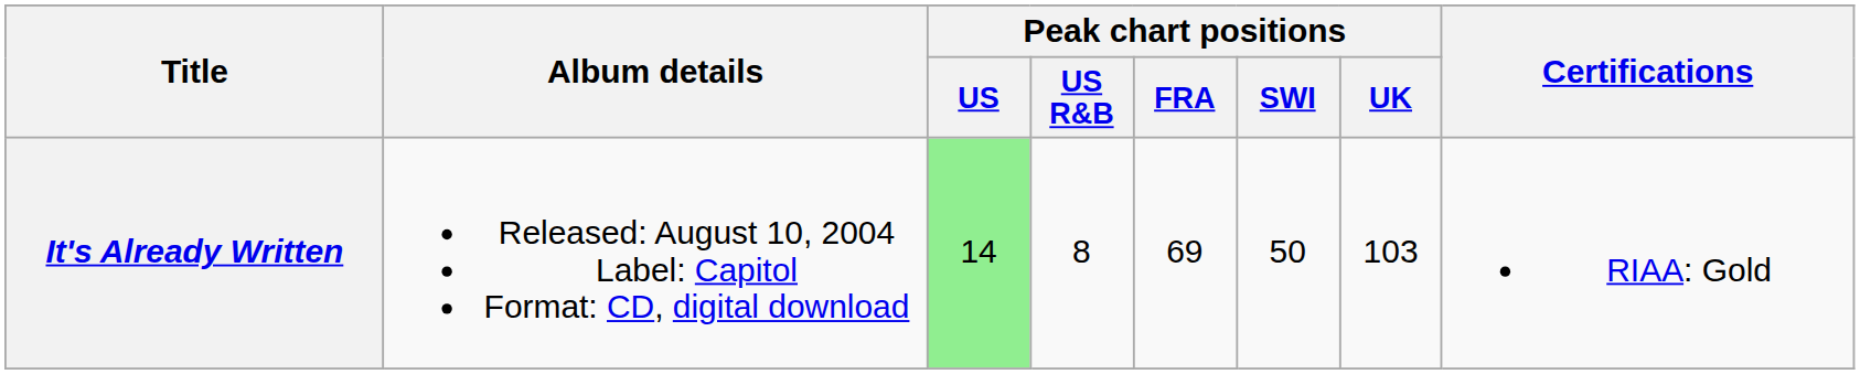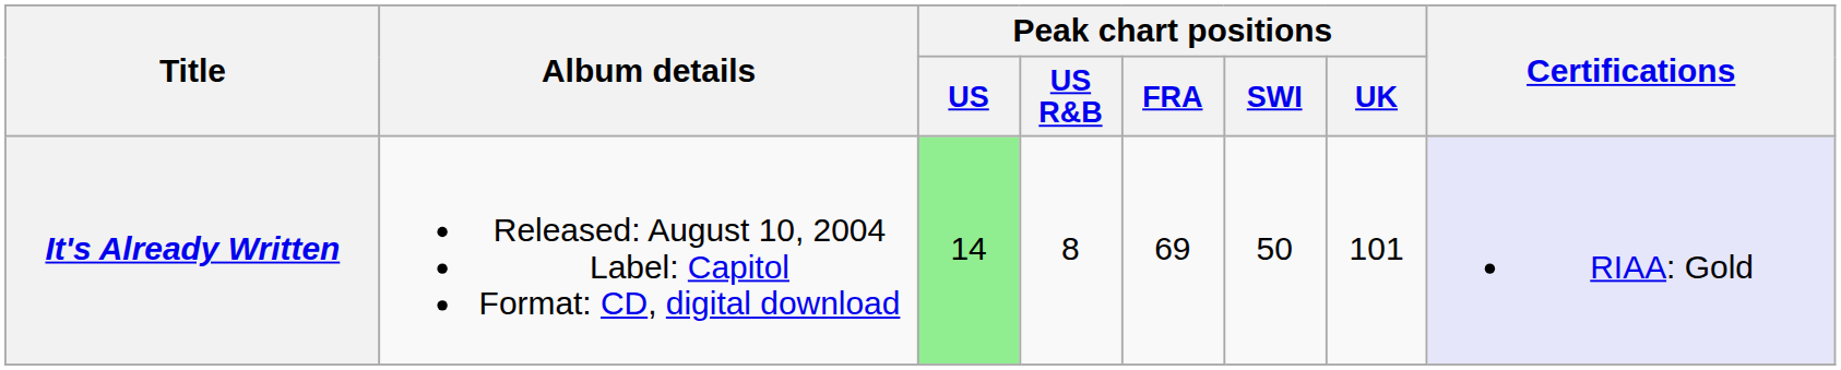 <table class="wikitable plainrowheaders" style="text-align:center;">
 <tr>
 <th scope="col" rowspan="2" style="width:11em;">Title</th>
 <th scope="col" rowspan="2" style="width:16em;">Album details</th>
 <th scope="col" colspan="5">Peak chart positions</th>
 <th scope="col" rowspan="2" style="width:12em;"><a href='#'>Certifications</a></th>
 </tr>
 <tr>
 <th style="width:3em;font-size:90%;"><a href='#'>US</a><br></th>
 <th style="width:3em;font-size:90%;"><a href='#'>US<br>R&B</a><br></th>
 <th style="width:3em;font-size:90%;"><a href='#'>FRA</a><br></th>
 <th style="width:3em;font-size:90%;"><a href='#'>SWI</a><br></th>
 <th style="width:3em;font-size:90%;"><a href='#'>UK</a><br></th>
 </tr>
 <tr>
 <th scope="row"><em><a href='#'>It's Already Written</a></em></th>
 <td><br><ul><li>Released: August 10, 2004</li><li>Label: <a href='#'>Capitol</a></li><li>Format: <a href='#'>CD</a>, <a href='#'>digital download</a></li></ul></td>
 <td style="background: lightgreen;">14</td>
 <td>8</td>
 <td>69</td>
 <td>50</td>
-<td>103</td>
-<td><br><ul><li><a href='#'>RIAA</a>: Gold</li></ul></td>
+<td>101</td>
+<td style="background: lavender;"><br><ul><li><a href='#'>RIAA</a>: Gold</li></ul></td>
 </tr>
 </table>
